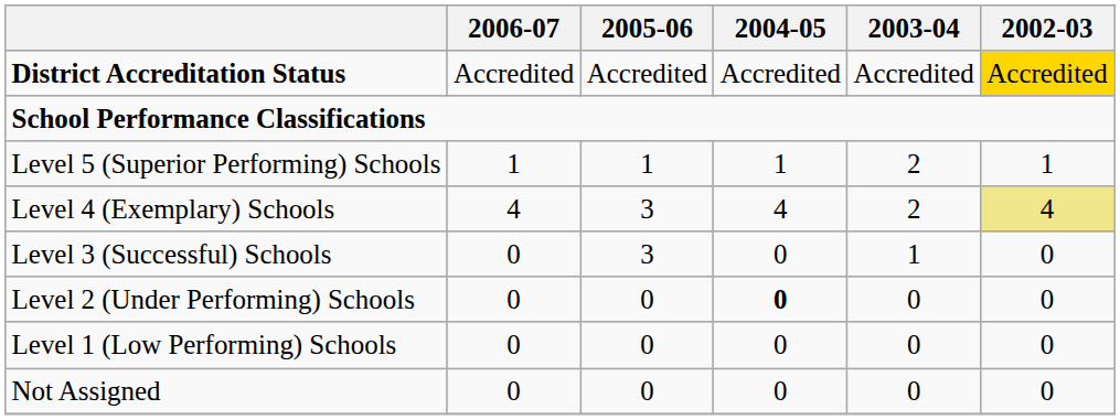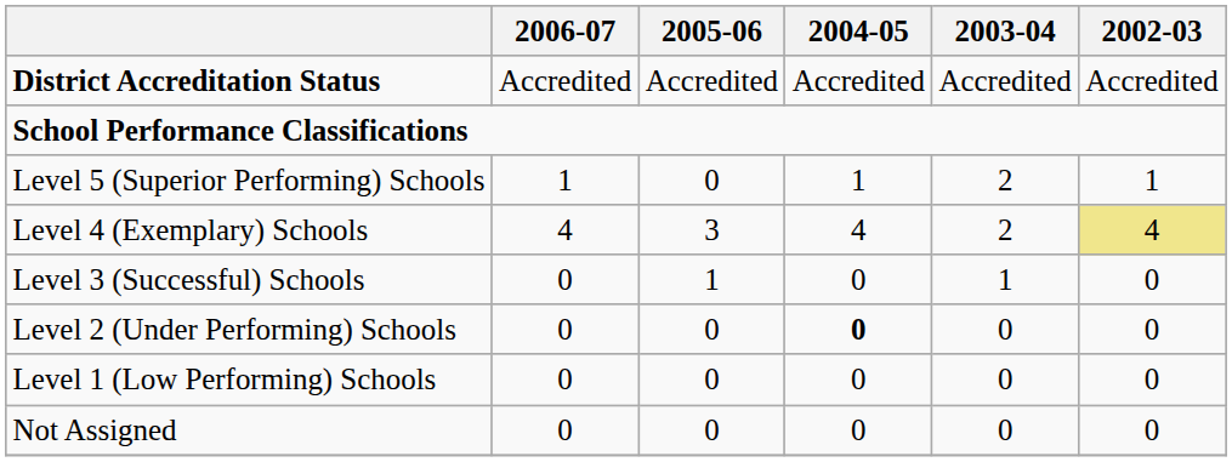 <table class="wikitable" style="font-size: 95%;">
 <tr>
 <th></th>
 <th>2006-07</th>
 <th>2005-06</th>
 <th>2004-05</th>
 <th>2003-04</th>
 <th>2002-03</th>
 </tr>
 <tr>
 <td align="left"><strong>District Accreditation Status</strong></td>
 <td align="center">Accredited</td>
 <td align="center">Accredited</td>
 <td align="center">Accredited</td>
 <td align="center">Accredited</td>
-<td align="center" style="background: gold;">Accredited</td>
+<td align="center">Accredited</td>
 </tr>
 <tr>
 <td align="left" colspan="6"><strong>School Performance Classifications</strong></td>
 </tr>
 <tr>
 <td align="left">Level 5 (Superior Performing) Schools</td>
 <td align="center">1</td>
-<td align="center">1</td>
+<td align="center">0</td>
 <td align="center">1</td>
 <td align="center">2</td>
 <td align="center">1</td>
 </tr>
 <tr>
 <td align="left">Level 4 (Exemplary) Schools</td>
 <td align="center">4</td>
 <td align="center">3</td>
 <td align="center">4</td>
 <td align="center">2</td>
 <td align="center" style="background: khaki;">4</td>
 </tr>
 <tr>
 <td align="left">Level 3 (Successful) Schools</td>
 <td align="center">0</td>
-<td align="center">3</td>
+<td align="center">1</td>
 <td align="center">0</td>
 <td align="center">1</td>
 <td align="center">0</td>
 </tr>
 <tr>
 <td align="left">Level 2 (Under Performing) Schools</td>
 <td align="center">0</td>
 <td align="center">0</td>
 <td align="center"><strong>0</strong></td>
 <td align="center">0</td>
 <td align="center">0</td>
 </tr>
 <tr>
 <td align="left">Level 1 (Low Performing) Schools</td>
 <td align="center">0</td>
 <td align="center">0</td>
 <td align="center">0</td>
 <td align="center">0</td>
 <td align="center">0</td>
 </tr>
 <tr>
 <td align="left">Not Assigned</td>
 <td align="center">0</td>
 <td align="center">0</td>
 <td align="center">0</td>
 <td align="center">0</td>
 <td align="center">0</td>
 </tr>
 <tr>
 </tr>
 </table>
